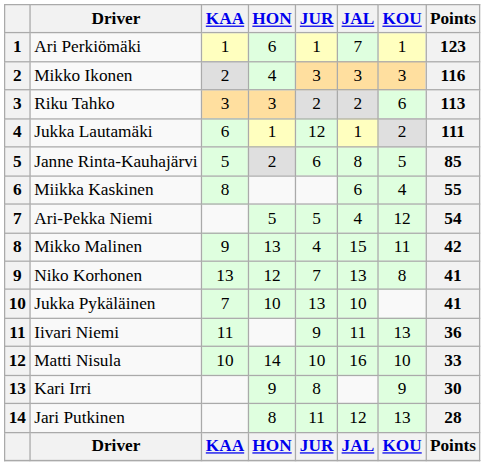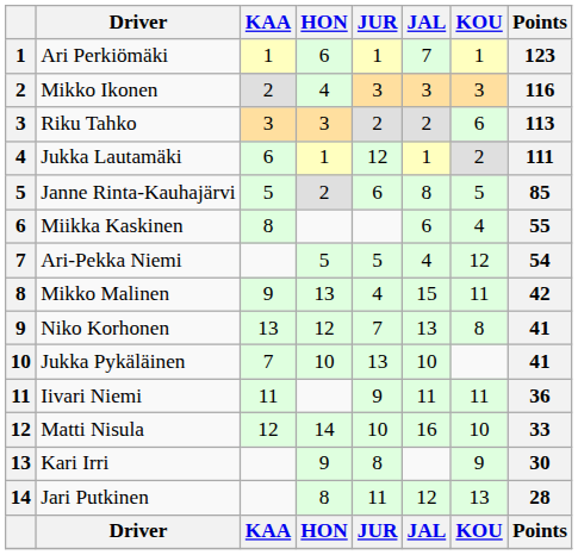 <table class="wikitable" style="font-size: 85%; text-align: center;">
 <tr valign="top">
 <th valign="middle"></th>
 <th valign="middle">Driver</th>
 <th><a href='#'>KAA</a> <br></th>
 <th><a href='#'>HON</a> <br></th>
 <th><a href='#'>JUR</a> <br></th>
 <th><a href='#'>JAL</a> <br></th>
 <th><a href='#'>KOU</a> <br></th>
 <th valign="middle">Points</th>
 </tr>
 <tr>
 <th>1</th>
 <td align=left> Ari Perkiömäki</td>
 <td style="background:#ffffbf;">1</td>
 <td style="background:#dfffdf;">6</td>
 <td style="background:#ffffbf;">1</td>
 <td style="background:#dfffdf;">7</td>
 <td style="background:#ffffbf;">1</td>
 <th>123</th>
 </tr>
 <tr>
 <th>2</th>
 <td align=left> Mikko Ikonen</td>
 <td style="background:#dfdfdf;">2</td>
 <td style="background:#dfffdf;">4</td>
 <td style="background:#ffdf9f;">3</td>
 <td style="background:#ffdf9f;">3</td>
 <td style="background:#ffdf9f;">3</td>
 <th>116</th>
 </tr>
 <tr>
 <th>3</th>
 <td align=left> Riku Tahko</td>
 <td style="background:#ffdf9f;">3</td>
 <td style="background:#ffdf9f;">3</td>
 <td style="background:#dfdfdf;">2</td>
 <td style="background:#dfdfdf;">2</td>
 <td style="background:#dfffdf;">6</td>
 <th>113</th>
 </tr>
 <tr>
 <th>4</th>
 <td align=left> Jukka Lautamäki</td>
 <td style="background:#dfffdf;">6</td>
 <td style="background:#ffffbf;">1</td>
 <td style="background:#dfffdf;">12</td>
 <td style="background:#ffffbf;">1</td>
 <td style="background:#dfdfdf;">2</td>
 <th>111</th>
 </tr>
 <tr>
 <th>5</th>
 <td align=left> Janne Rinta-Kauhajärvi</td>
 <td style="background:#dfffdf;">5</td>
 <td style="background:#dfdfdf;">2</td>
 <td style="background:#dfffdf;">6</td>
 <td style="background:#dfffdf;">8</td>
 <td style="background:#dfffdf;">5</td>
 <th>85</th>
 </tr>
 <tr>
 <th>6</th>
 <td align=left> Miikka Kaskinen</td>
 <td style="background:#dfffdf;">8</td>
 <td></td>
 <td></td>
 <td style="background:#dfffdf;">6</td>
 <td style="background:#dfffdf;">4</td>
 <th>55</th>
 </tr>
 <tr>
 <th>7</th>
 <td align=left>  Ari-Pekka Niemi</td>
 <td></td>
 <td style="background:#dfffdf;">5</td>
 <td style="background:#dfffdf;">5</td>
 <td style="background:#dfffdf;">4</td>
 <td style="background:#dfffdf;">12</td>
 <th>54</th>
 </tr>
 <tr>
 <th>8</th>
 <td align=left> Mikko Malinen</td>
 <td style="background:#dfffdf;">9</td>
 <td style="background:#dfffdf;">13</td>
 <td style="background:#dfffdf;">4</td>
 <td style="background:#dfffdf;">15</td>
 <td style="background:#dfffdf;">11</td>
 <th>42</th>
 </tr>
 <tr>
 <th>9</th>
 <td align=left> Niko Korhonen</td>
 <td style="background:#dfffdf;">13</td>
 <td style="background:#dfffdf;">12</td>
 <td style="background:#dfffdf;">7</td>
 <td style="background:#dfffdf;">13</td>
 <td style="background:#dfffdf;">8</td>
 <th>41</th>
 </tr>
 <tr>
 <th>10</th>
 <td align=left> Jukka Pykäläinen</td>
 <td style="background:#dfffdf;">7</td>
 <td style="background:#dfffdf;">10</td>
 <td style="background:#dfffdf;">13</td>
 <td style="background:#dfffdf;">10</td>
 <td></td>
 <th>41</th>
 </tr>
 <tr>
 <th>11</th>
 <td align=left> Iivari Niemi</td>
 <td style="background:#dfffdf;">11</td>
 <td></td>
 <td style="background:#dfffdf;">9</td>
 <td style="background:#dfffdf;">11</td>
-<td style="background:#dfffdf;">13</td>
+<td style="background:#dfffdf;">11</td>
 <th>36</th>
 </tr>
 <tr>
 <th>12</th>
 <td align=left> Matti Nisula</td>
-<td style="background:#dfffdf;">10</td>
+<td style="background:#dfffdf;">12</td>
 <td style="background:#dfffdf;">14</td>
 <td style="background:#dfffdf;">10</td>
 <td style="background:#dfffdf;">16</td>
 <td style="background:#dfffdf;">10</td>
 <th>33</th>
 </tr>
 <tr>
 <th>13</th>
 <td align=left> Kari Irri</td>
 <td></td>
 <td style="background:#dfffdf;">9</td>
 <td style="background:#dfffdf;">8</td>
 <td></td>
 <td style="background:#dfffdf;">9</td>
 <th>30</th>
 </tr>
 <tr>
 <th>14</th>
 <td align=left> Jari Putkinen</td>
 <td></td>
 <td style="background:#dfffdf;">8</td>
 <td style="background:#dfffdf;">11</td>
 <td style="background:#dfffdf;">12</td>
 <td style="background:#dfffdf;">13</td>
 <th>28</th>
 </tr>
 <tr valign="top">
 <th valign="middle"></th>
 <th valign="middle">Driver</th>
 <th><a href='#'>KAA</a> <br></th>
 <th><a href='#'>HON</a> <br></th>
 <th><a href='#'>JUR</a> <br></th>
 <th><a href='#'>JAL</a> <br></th>
 <th><a href='#'>KOU</a> <br></th>
 <th valign="middle">Points</th>
 </tr>
 <tr>
 </tr>
 </table>
